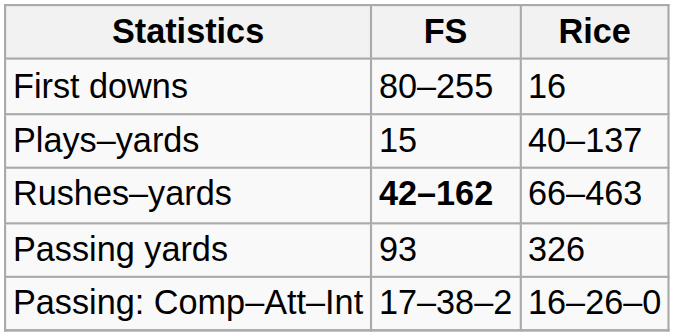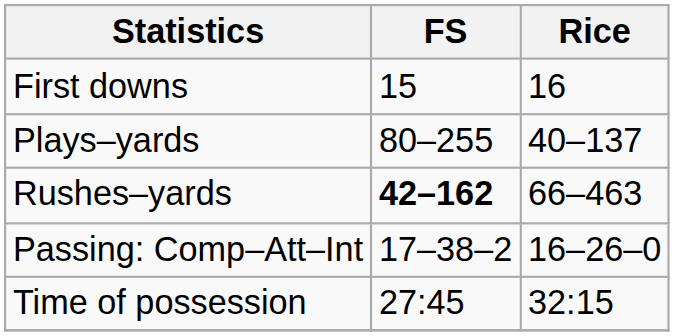 <table class="wikitable">
 <tr>
 <th>Statistics</th>
 <th>FS</th>
 <th>Rice</th>
 </tr>
 <tr>
 <td>First downs</td>
-<td>80–255</td>
+<td>15</td>
 <td>16</td>
 </tr>
 <tr>
 <td>Plays–yards</td>
-<td>15</td>
+<td>80–255</td>
 <td>40–137</td>
 </tr>
 <tr>
 <td>Rushes–yards</td>
 <td><strong>42–162</strong></td>
 <td>66–463</td>
 </tr>
 <tr>
-<td>Passing yards</td>
-<td>93</td>
-<td>326</td>
-</tr>
-<tr>
 <td>Passing: Comp–Att–Int</td>
 <td>17–38–2</td>
 <td>16–26–0</td>
 </tr>
 <tr>
+<td>Time of possession</td>
+<td>27:45</td>
+<td>32:15</td>
+</tr>
+<tr>
 </tr>
 </table>
